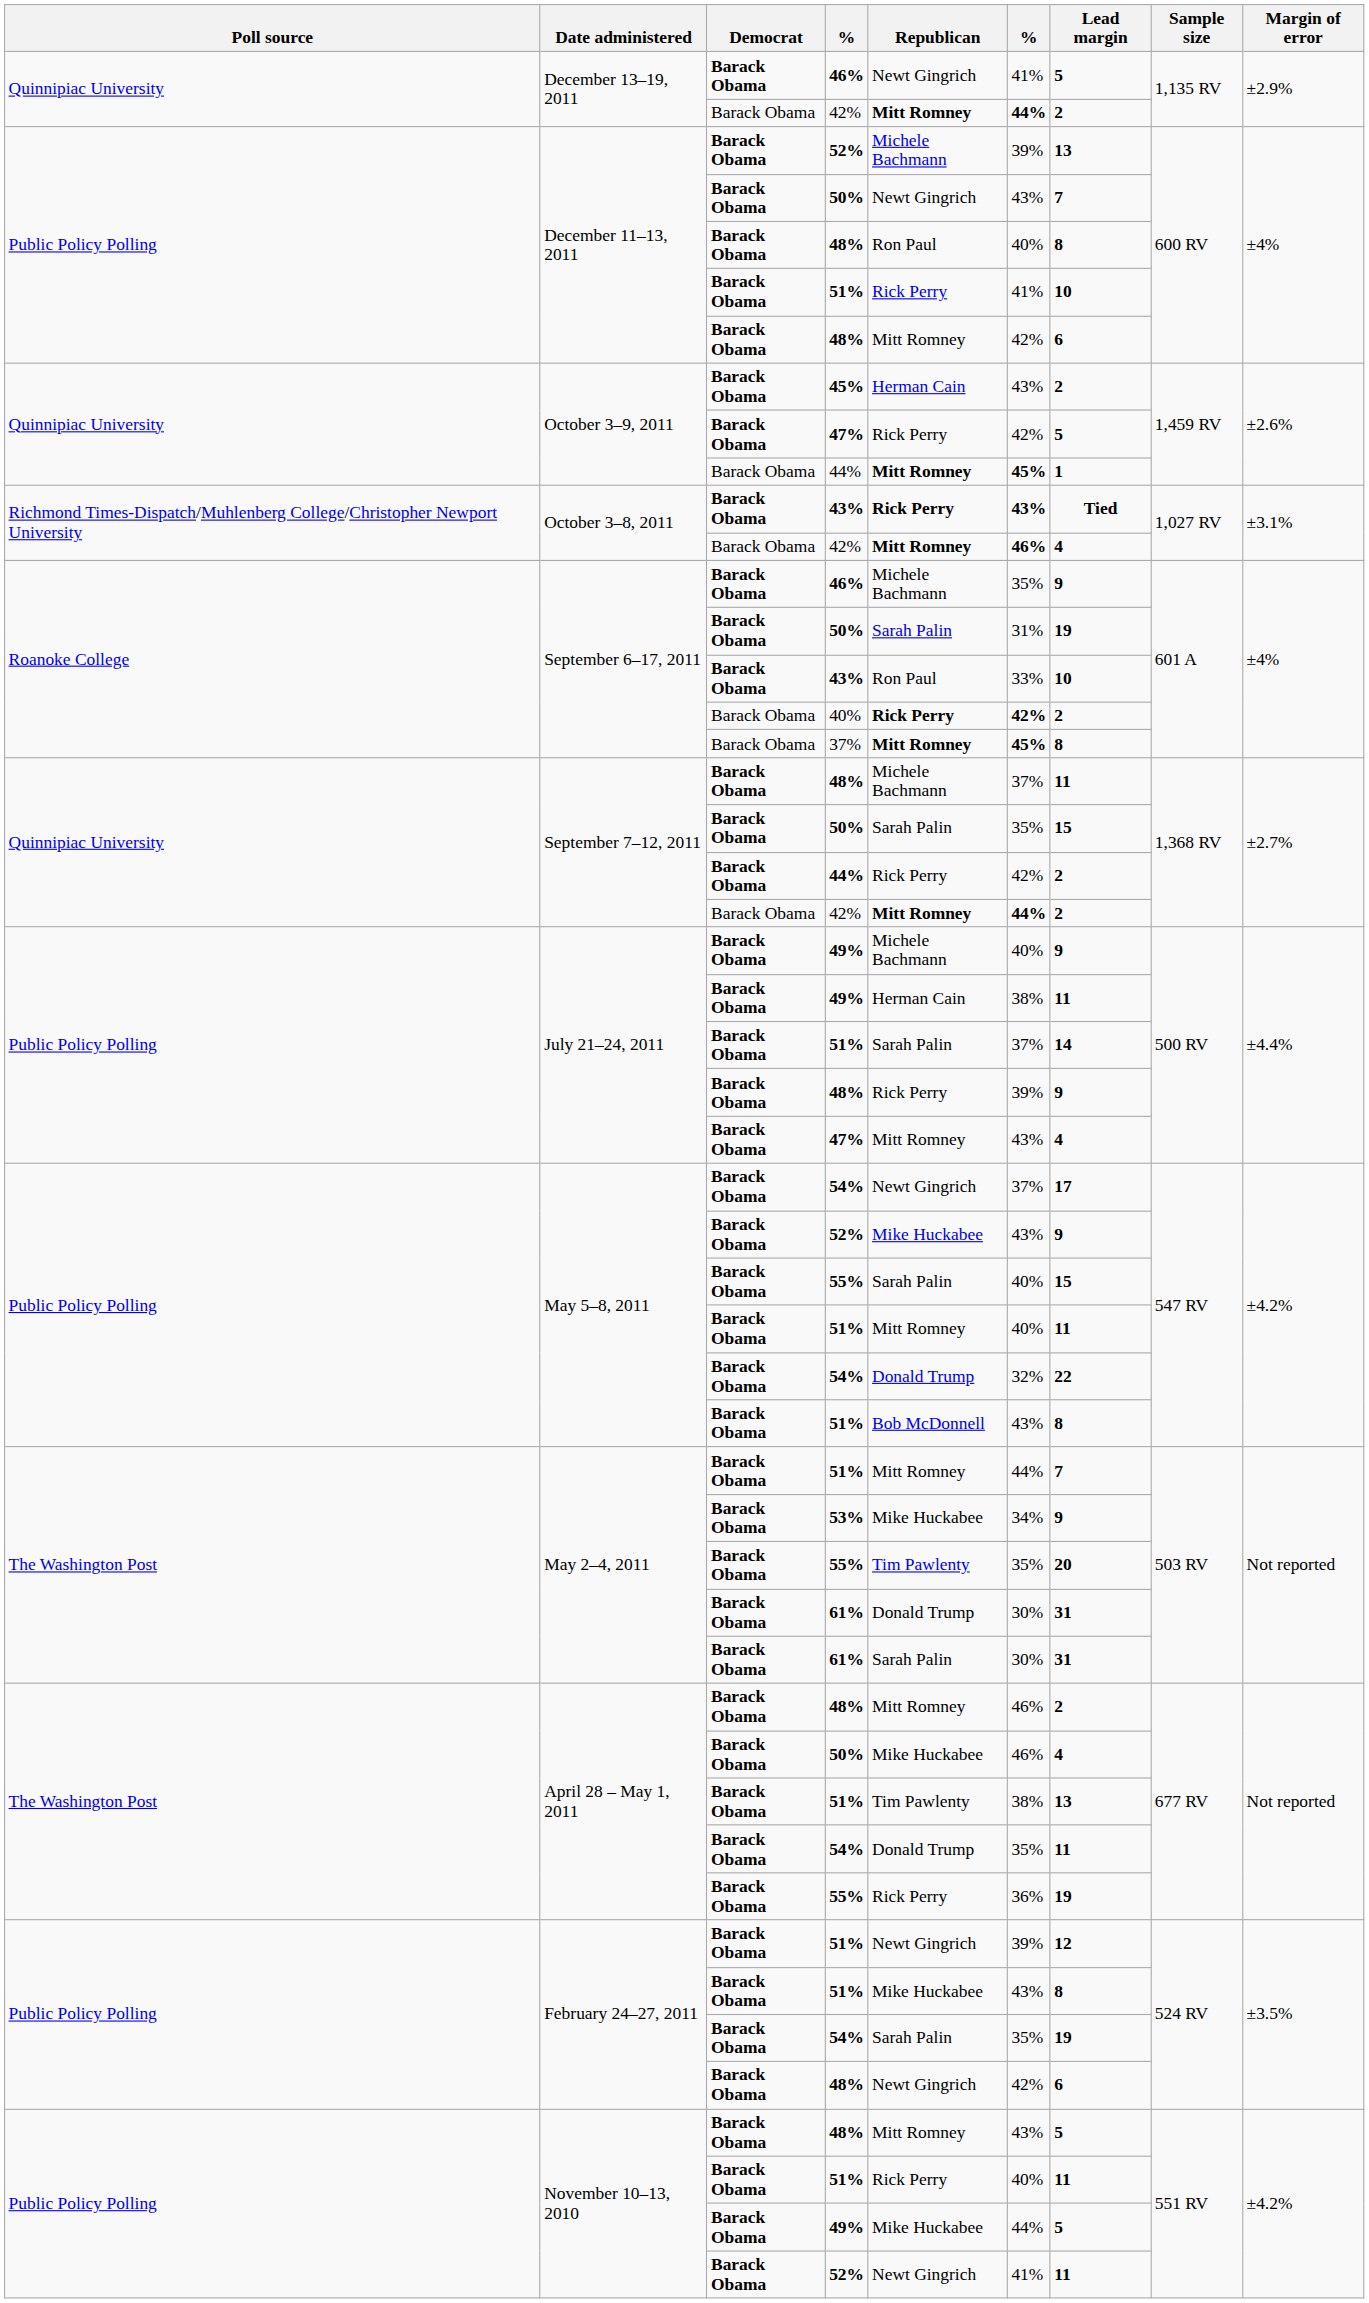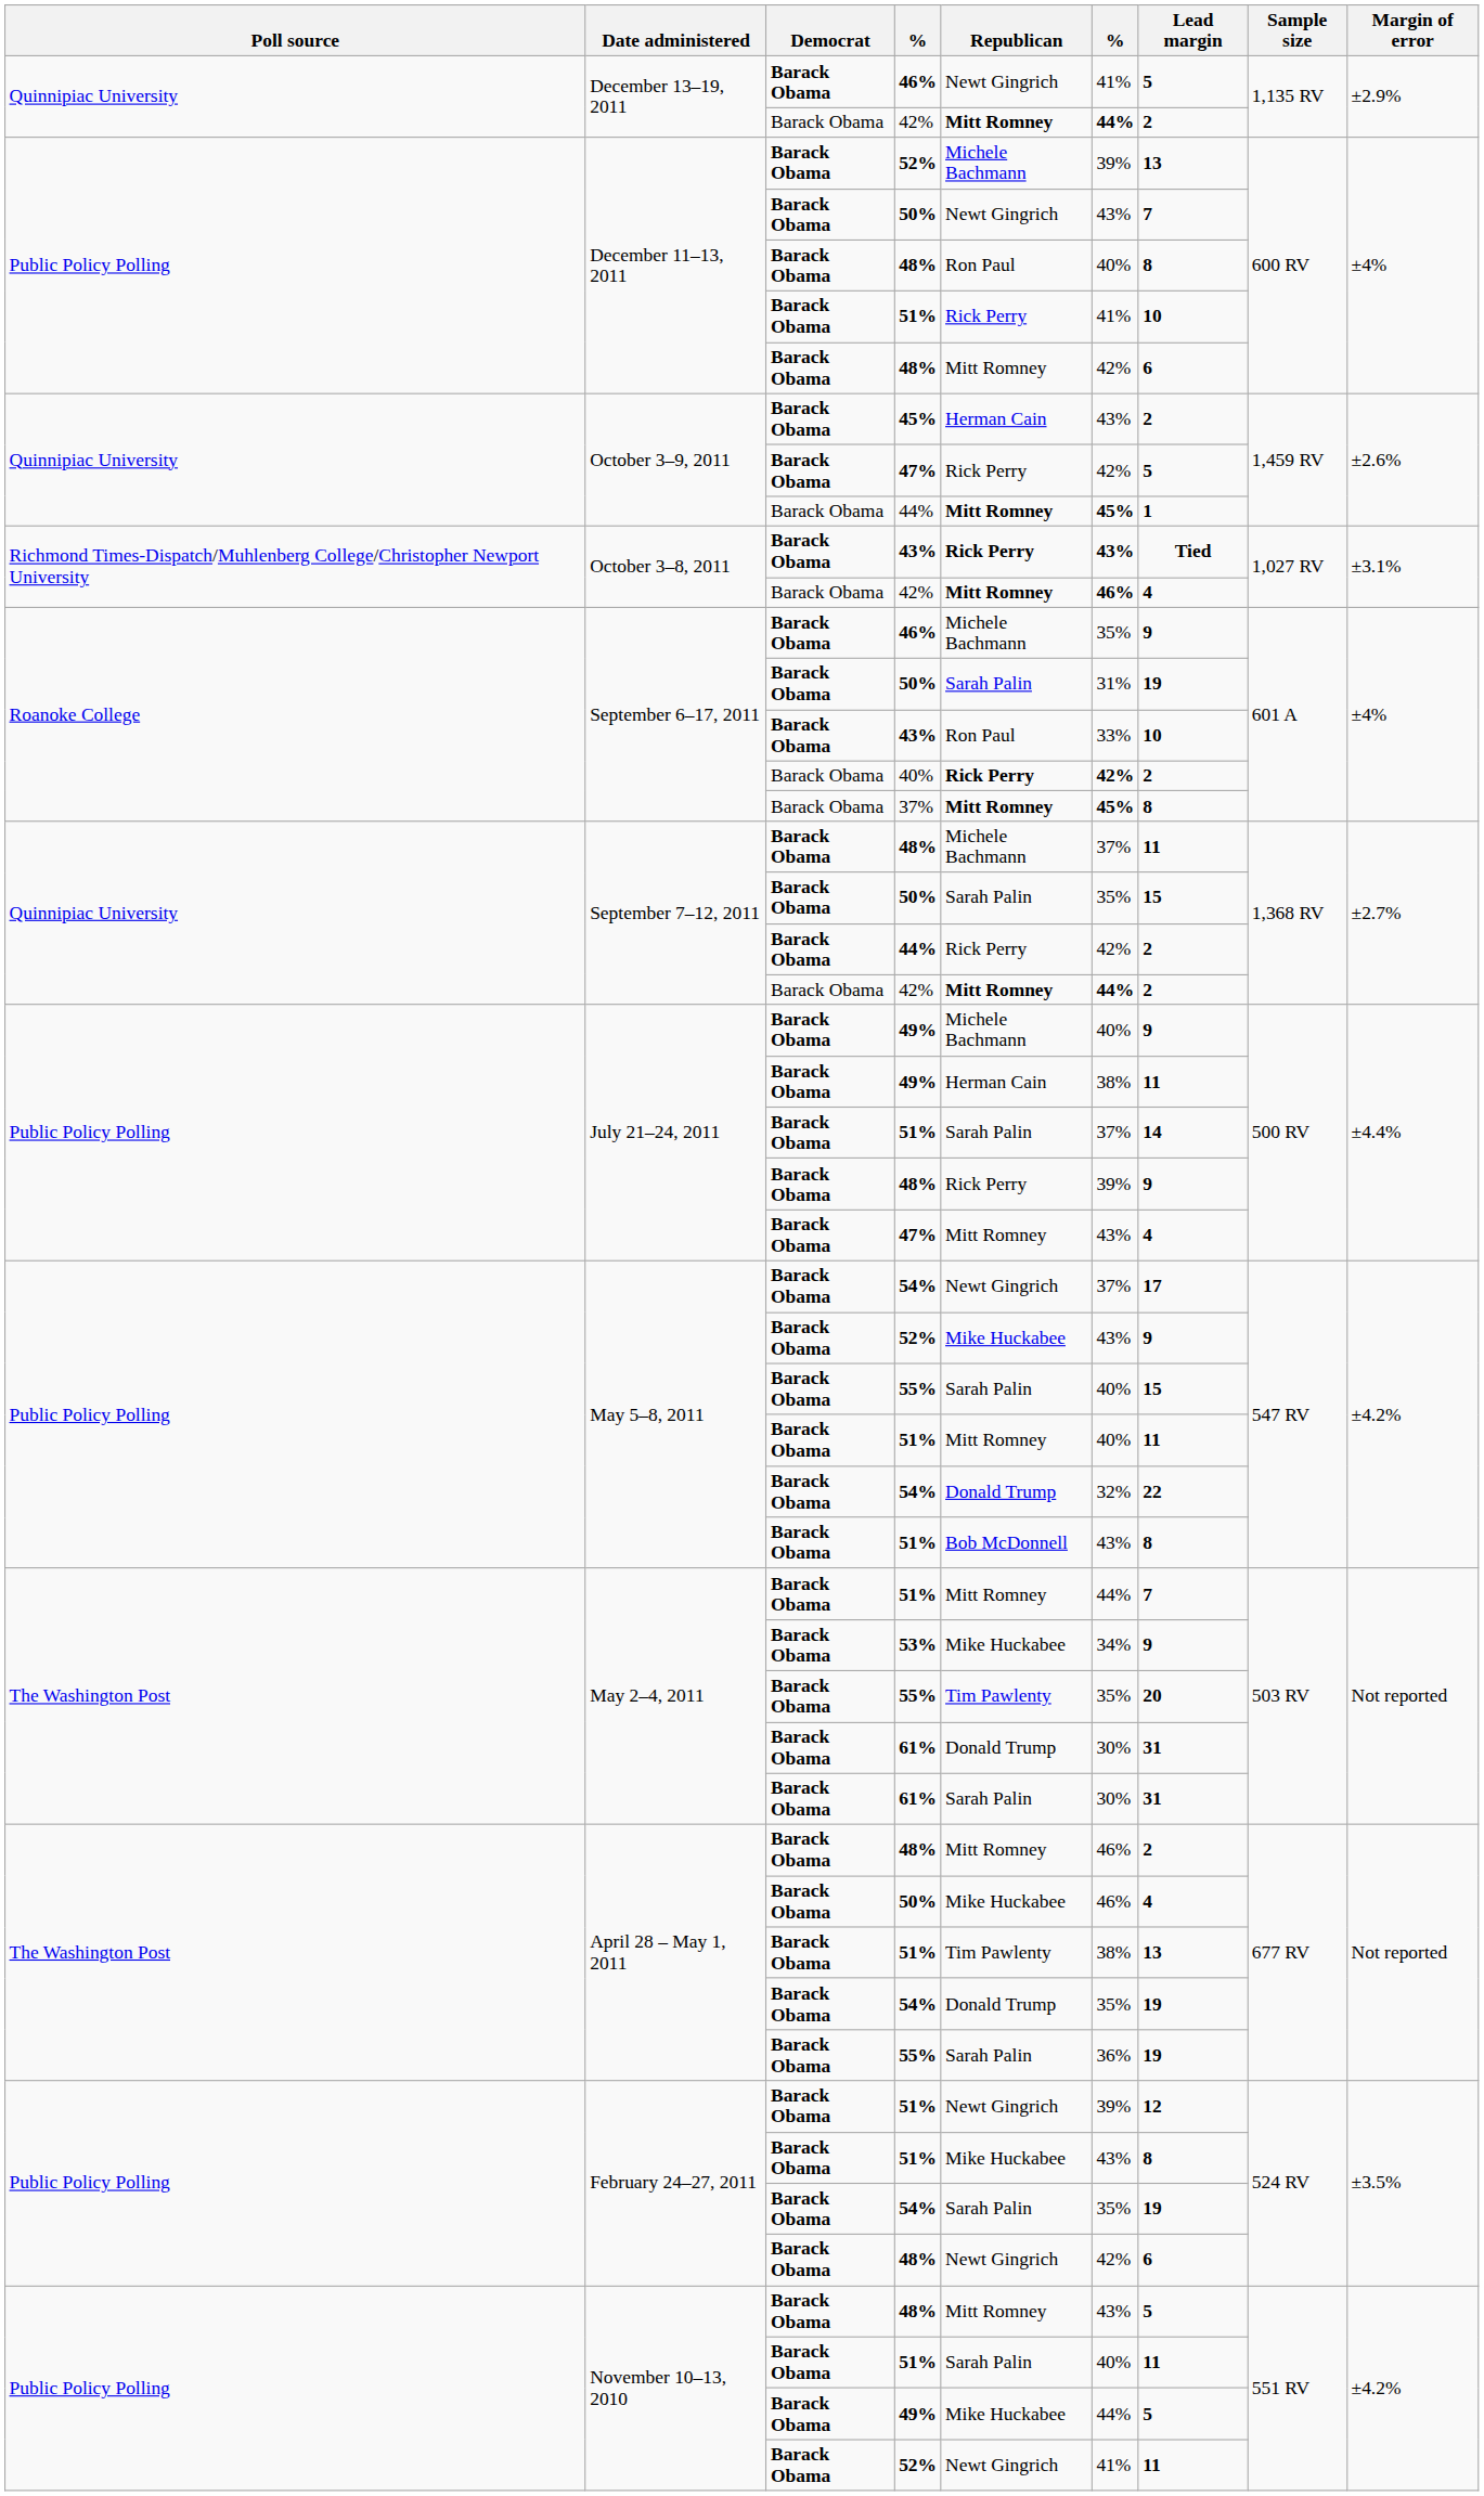 <table class="wikitable">
 <tr valign=bottom>
 <th>Poll source</th>
 <th>Date administered</th>
 <th>Democrat</th>
 <th>%</th>
 <th>Republican</th>
 <th>%</th>
 <th>Lead margin</th>
 <th>Sample size</th>
 <th>Margin of error</th>
 </tr>
 <tr>
 <td rowspan=2><a href='#'>Quinnipiac University</a></td>
 <td rowspan=2>December 13–19, 2011</td>
 <td><strong>Barack Obama</strong></td>
 <td><strong>46%</strong></td>
 <td>Newt Gingrich</td>
 <td>41%</td>
 <td><strong>5</strong></td>
 <td rowspan=2>1,135 RV</td>
 <td rowspan=2>±2.9%</td>
 </tr>
 <tr>
 <td>Barack Obama</td>
 <td>42%</td>
 <td><strong>Mitt Romney</strong></td>
 <td><strong>44%</strong></td>
 <td><strong>2</strong></td>
 </tr>
 <tr>
 <td rowspan=5><a href='#'>Public Policy Polling</a></td>
 <td rowspan=5>December 11–13, 2011</td>
 <td><strong>Barack Obama</strong></td>
 <td><strong>52%</strong></td>
 <td><a href='#'>Michele Bachmann</a></td>
 <td>39%</td>
 <td><strong>13</strong></td>
 <td rowspan=5>600 RV</td>
 <td rowspan=5>±4%</td>
 </tr>
 <tr>
 <td><strong>Barack Obama</strong></td>
 <td><strong>50%</strong></td>
 <td>Newt Gingrich</td>
 <td>43%</td>
 <td><strong>7</strong></td>
 </tr>
 <tr>
 <td><strong>Barack Obama</strong></td>
 <td><strong>48%</strong></td>
 <td>Ron Paul</td>
 <td>40%</td>
 <td><strong>8</strong></td>
 </tr>
 <tr>
 <td><strong>Barack Obama</strong></td>
 <td><strong>51%</strong></td>
 <td><a href='#'>Rick Perry</a></td>
 <td>41%</td>
 <td><strong>10</strong></td>
 </tr>
 <tr>
 <td><strong>Barack Obama</strong></td>
 <td><strong>48%</strong></td>
 <td>Mitt Romney</td>
 <td>42%</td>
 <td><strong>6</strong></td>
 </tr>
 <tr>
 <td rowspan=3><a href='#'>Quinnipiac University</a></td>
 <td rowspan=3>October 3–9, 2011</td>
 <td><strong>Barack Obama</strong></td>
 <td><strong>45%</strong></td>
 <td><a href='#'>Herman Cain</a></td>
 <td>43%</td>
 <td><strong>2</strong></td>
 <td rowspan=3>1,459 RV</td>
 <td rowspan=3>±2.6%</td>
 </tr>
 <tr>
 <td><strong>Barack Obama</strong></td>
 <td><strong>47%</strong></td>
 <td>Rick Perry</td>
 <td>42%</td>
 <td><strong>5</strong></td>
 </tr>
 <tr>
 <td>Barack Obama</td>
 <td>44%</td>
 <td><strong>Mitt Romney</strong></td>
 <td><strong>45%</strong></td>
 <td><strong>1</strong></td>
 </tr>
 <tr>
 <td rowspan=2><a href='#'>Richmond Times-Dispatch</a>/<a href='#'>Muhlenberg College</a>/<a href='#'>Christopher Newport University</a></td>
 <td rowspan=2>October 3–8, 2011</td>
 <td><strong>Barack Obama</strong></td>
 <td><strong>43%</strong></td>
 <td><strong>Rick Perry</strong></td>
 <td><strong>43%</strong></td>
 <td align=center><strong>Tied</strong></td>
 <td rowspan=2>1,027 RV</td>
 <td rowspan=2>±3.1%</td>
 </tr>
 <tr>
 <td>Barack Obama</td>
 <td>42%</td>
 <td><strong>Mitt Romney</strong></td>
 <td><strong>46%</strong></td>
 <td><strong>4</strong></td>
 </tr>
 <tr>
 <td rowspan=5><a href='#'>Roanoke College</a></td>
 <td rowspan=5>September 6–17, 2011</td>
 <td><strong>Barack Obama</strong></td>
 <td><strong>46%</strong></td>
 <td>Michele Bachmann</td>
 <td>35%</td>
 <td><strong>9</strong></td>
 <td rowspan=5>601 A</td>
 <td rowspan=5>±4%</td>
 </tr>
 <tr>
 <td><strong>Barack Obama</strong></td>
 <td><strong>50%</strong></td>
 <td><a href='#'>Sarah Palin</a></td>
 <td>31%</td>
 <td><strong>19</strong></td>
 </tr>
 <tr>
 <td><strong>Barack Obama</strong></td>
 <td><strong>43%</strong></td>
 <td>Ron Paul</td>
 <td>33%</td>
 <td><strong>10</strong></td>
 </tr>
 <tr>
 <td>Barack Obama</td>
 <td>40%</td>
 <td><strong>Rick Perry</strong></td>
 <td><strong>42%</strong></td>
 <td><strong>2</strong></td>
 </tr>
 <tr>
 <td>Barack Obama</td>
 <td>37%</td>
 <td><strong>Mitt Romney</strong></td>
 <td><strong>45%</strong></td>
 <td><strong>8</strong></td>
 </tr>
 <tr>
 <td rowspan=4><a href='#'>Quinnipiac University</a></td>
 <td rowspan=4>September 7–12, 2011</td>
 <td><strong>Barack Obama</strong></td>
 <td><strong>48%</strong></td>
 <td>Michele Bachmann</td>
 <td>37%</td>
 <td><strong>11</strong></td>
 <td rowspan=4>1,368 RV</td>
 <td rowspan=4>±2.7%</td>
 </tr>
 <tr>
 <td><strong>Barack Obama</strong></td>
 <td><strong>50%</strong></td>
 <td>Sarah Palin</td>
 <td>35%</td>
 <td><strong>15</strong></td>
 </tr>
 <tr>
 <td><strong>Barack Obama</strong></td>
 <td><strong>44%</strong></td>
 <td>Rick Perry</td>
 <td>42%</td>
 <td><strong>2</strong></td>
 </tr>
 <tr>
 <td>Barack Obama</td>
 <td>42%</td>
 <td><strong>Mitt Romney</strong></td>
 <td><strong>44%</strong></td>
 <td><strong>2</strong></td>
 </tr>
 <tr>
 <td rowspan=5><a href='#'>Public Policy Polling</a></td>
 <td rowspan=5>July 21–24, 2011</td>
 <td><strong>Barack Obama</strong></td>
 <td><strong>49%</strong></td>
 <td>Michele Bachmann</td>
 <td>40%</td>
 <td><strong>9</strong></td>
 <td rowspan=5>500 RV</td>
 <td rowspan=5>±4.4%</td>
 </tr>
 <tr>
 <td><strong>Barack Obama</strong></td>
 <td><strong>49%</strong></td>
 <td>Herman Cain</td>
 <td>38%</td>
 <td><strong>11</strong></td>
 </tr>
 <tr>
 <td><strong>Barack Obama</strong></td>
 <td><strong>51%</strong></td>
 <td>Sarah Palin</td>
 <td>37%</td>
 <td><strong>14</strong></td>
 </tr>
 <tr>
 <td><strong>Barack Obama</strong></td>
 <td><strong>48%</strong></td>
 <td>Rick Perry</td>
 <td>39%</td>
 <td><strong>9</strong></td>
 </tr>
 <tr>
 <td><strong>Barack Obama</strong></td>
 <td><strong>47%</strong></td>
 <td>Mitt Romney</td>
 <td>43%</td>
 <td><strong>4</strong></td>
 </tr>
 <tr>
 <td rowspan=6><a href='#'>Public Policy Polling</a></td>
 <td rowspan=6>May 5–8, 2011</td>
 <td><strong>Barack Obama</strong></td>
 <td><strong>54%</strong></td>
 <td>Newt Gingrich</td>
 <td>37%</td>
 <td><strong>17</strong></td>
 <td rowspan=6>547 RV</td>
 <td rowspan=6>±4.2%</td>
 </tr>
 <tr>
 <td><strong>Barack Obama</strong></td>
 <td><strong>52%</strong></td>
 <td><a href='#'>Mike Huckabee</a></td>
 <td>43%</td>
 <td><strong>9</strong></td>
 </tr>
 <tr>
 <td><strong>Barack Obama</strong></td>
 <td><strong>55%</strong></td>
 <td>Sarah Palin</td>
 <td>40%</td>
 <td><strong>15</strong></td>
 </tr>
 <tr>
 <td><strong>Barack Obama</strong></td>
 <td><strong>51%</strong></td>
 <td>Mitt Romney</td>
 <td>40%</td>
 <td><strong>11</strong></td>
 </tr>
 <tr>
 <td><strong>Barack Obama</strong></td>
 <td><strong>54%</strong></td>
 <td><a href='#'>Donald Trump</a></td>
 <td>32%</td>
 <td><strong>22</strong></td>
 </tr>
 <tr>
 <td><strong>Barack Obama</strong></td>
 <td><strong>51%</strong></td>
 <td><a href='#'>Bob McDonnell</a></td>
 <td>43%</td>
 <td><strong>8</strong></td>
 </tr>
 <tr>
 <td rowspan=5><a href='#'>The Washington Post</a></td>
 <td rowspan=5>May 2–4, 2011</td>
 <td><strong>Barack Obama</strong></td>
 <td><strong>51%</strong></td>
 <td>Mitt Romney</td>
 <td>44%</td>
 <td><strong>7</strong></td>
 <td rowspan=5>503 RV</td>
 <td rowspan=5>Not reported</td>
 </tr>
 <tr>
 <td><strong>Barack Obama</strong></td>
 <td><strong>53%</strong></td>
 <td>Mike Huckabee</td>
 <td>34%</td>
 <td><strong>9</strong></td>
 </tr>
 <tr>
 <td><strong>Barack Obama</strong></td>
 <td><strong>55%</strong></td>
 <td><a href='#'>Tim Pawlenty</a></td>
 <td>35%</td>
 <td><strong>20</strong></td>
 </tr>
 <tr>
 <td><strong>Barack Obama</strong></td>
 <td><strong>61%</strong></td>
 <td>Donald Trump</td>
 <td>30%</td>
 <td><strong>31</strong></td>
 </tr>
 <tr>
 <td><strong>Barack Obama</strong></td>
 <td><strong>61%</strong></td>
 <td>Sarah Palin</td>
 <td>30%</td>
 <td><strong>31</strong></td>
 </tr>
 <tr>
 <td rowspan=5><a href='#'>The Washington Post</a></td>
 <td rowspan=5>April 28 – May 1, 2011</td>
 <td><strong>Barack Obama</strong></td>
 <td><strong>48%</strong></td>
 <td>Mitt Romney</td>
 <td>46%</td>
 <td><strong>2</strong></td>
 <td rowspan=5>677 RV</td>
 <td rowspan=5>Not reported</td>
 </tr>
 <tr>
 <td><strong>Barack Obama</strong></td>
 <td><strong>50%</strong></td>
 <td>Mike Huckabee</td>
 <td>46%</td>
 <td><strong>4</strong></td>
 </tr>
 <tr>
 <td><strong>Barack Obama</strong></td>
 <td><strong>51%</strong></td>
 <td>Tim Pawlenty</td>
 <td>38%</td>
 <td><strong>13</strong></td>
 </tr>
 <tr>
 <td><strong>Barack Obama</strong></td>
 <td><strong>54%</strong></td>
 <td>Donald Trump</td>
 <td>35%</td>
-<td><strong>11</strong></td>
+<td><strong>19</strong></td>
 </tr>
 <tr>
 <td><strong>Barack Obama</strong></td>
 <td><strong>55%</strong></td>
-<td>Rick Perry</td>
+<td>Sarah Palin</td>
 <td>36%</td>
 <td><strong>19</strong></td>
 </tr>
 <tr>
 <td rowspan=4><a href='#'>Public Policy Polling</a></td>
 <td rowspan=4>February 24–27, 2011</td>
 <td><strong>Barack Obama</strong></td>
 <td><strong>51%</strong></td>
 <td>Newt Gingrich</td>
 <td>39%</td>
 <td><strong>12</strong></td>
 <td rowspan=4>524 RV</td>
 <td rowspan=4>±3.5%</td>
 </tr>
 <tr>
 <td><strong>Barack Obama</strong></td>
 <td><strong>51%</strong></td>
 <td>Mike Huckabee</td>
 <td>43%</td>
 <td><strong>8</strong></td>
 </tr>
 <tr>
 <td><strong>Barack Obama</strong></td>
 <td><strong>54%</strong></td>
 <td>Sarah Palin</td>
 <td>35%</td>
 <td><strong>19</strong></td>
 </tr>
 <tr>
 <td><strong>Barack Obama</strong></td>
 <td><strong>48%</strong></td>
 <td>Newt Gingrich</td>
 <td>42%</td>
 <td><strong>6</strong></td>
 </tr>
 <tr>
 <td rowspan=4><a href='#'>Public Policy Polling</a></td>
 <td rowspan=4>November 10–13, 2010</td>
 <td><strong>Barack Obama</strong></td>
 <td><strong>48%</strong></td>
 <td>Mitt Romney</td>
 <td>43%</td>
 <td><strong>5</strong></td>
 <td rowspan=4>551 RV</td>
 <td rowspan=4>±4.2%</td>
 </tr>
 <tr>
 <td><strong>Barack Obama</strong></td>
 <td><strong>51%</strong></td>
-<td>Rick Perry</td>
+<td>Sarah Palin</td>
 <td>40%</td>
 <td><strong>11</strong></td>
 </tr>
 <tr>
 <td><strong>Barack Obama</strong></td>
 <td><strong>49%</strong></td>
 <td>Mike Huckabee</td>
 <td>44%</td>
 <td><strong>5</strong></td>
 </tr>
 <tr>
 <td><strong>Barack Obama</strong></td>
 <td><strong>52%</strong></td>
 <td>Newt Gingrich</td>
 <td>41%</td>
 <td><strong>11</strong></td>
 </tr>
 </table>
